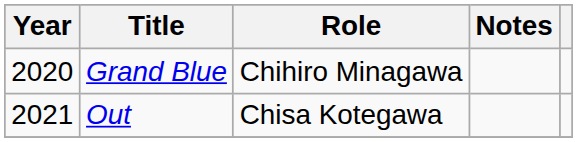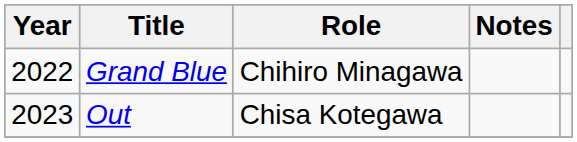 <table class="wikitable">
 <tr>
 <th>Year</th>
 <th>Title</th>
 <th>Role</th>
 <th>Notes</th>
 <th></th>
 </tr>
 <tr>
-<td>2020</td>
+<td>2022</td>
 <td><em><a href='#'>Grand Blue</a></em></td>
 <td>Chihiro Minagawa</td>
 <td></td>
 <td></td>
 </tr>
 <tr>
-<td>2021</td>
+<td>2023</td>
 <td><em><a href='#'>Out</a></em></td>
 <td>Chisa Kotegawa</td>
 <td></td>
 <td></td>
 </tr>
 <tr>
 </tr>
 </table>
